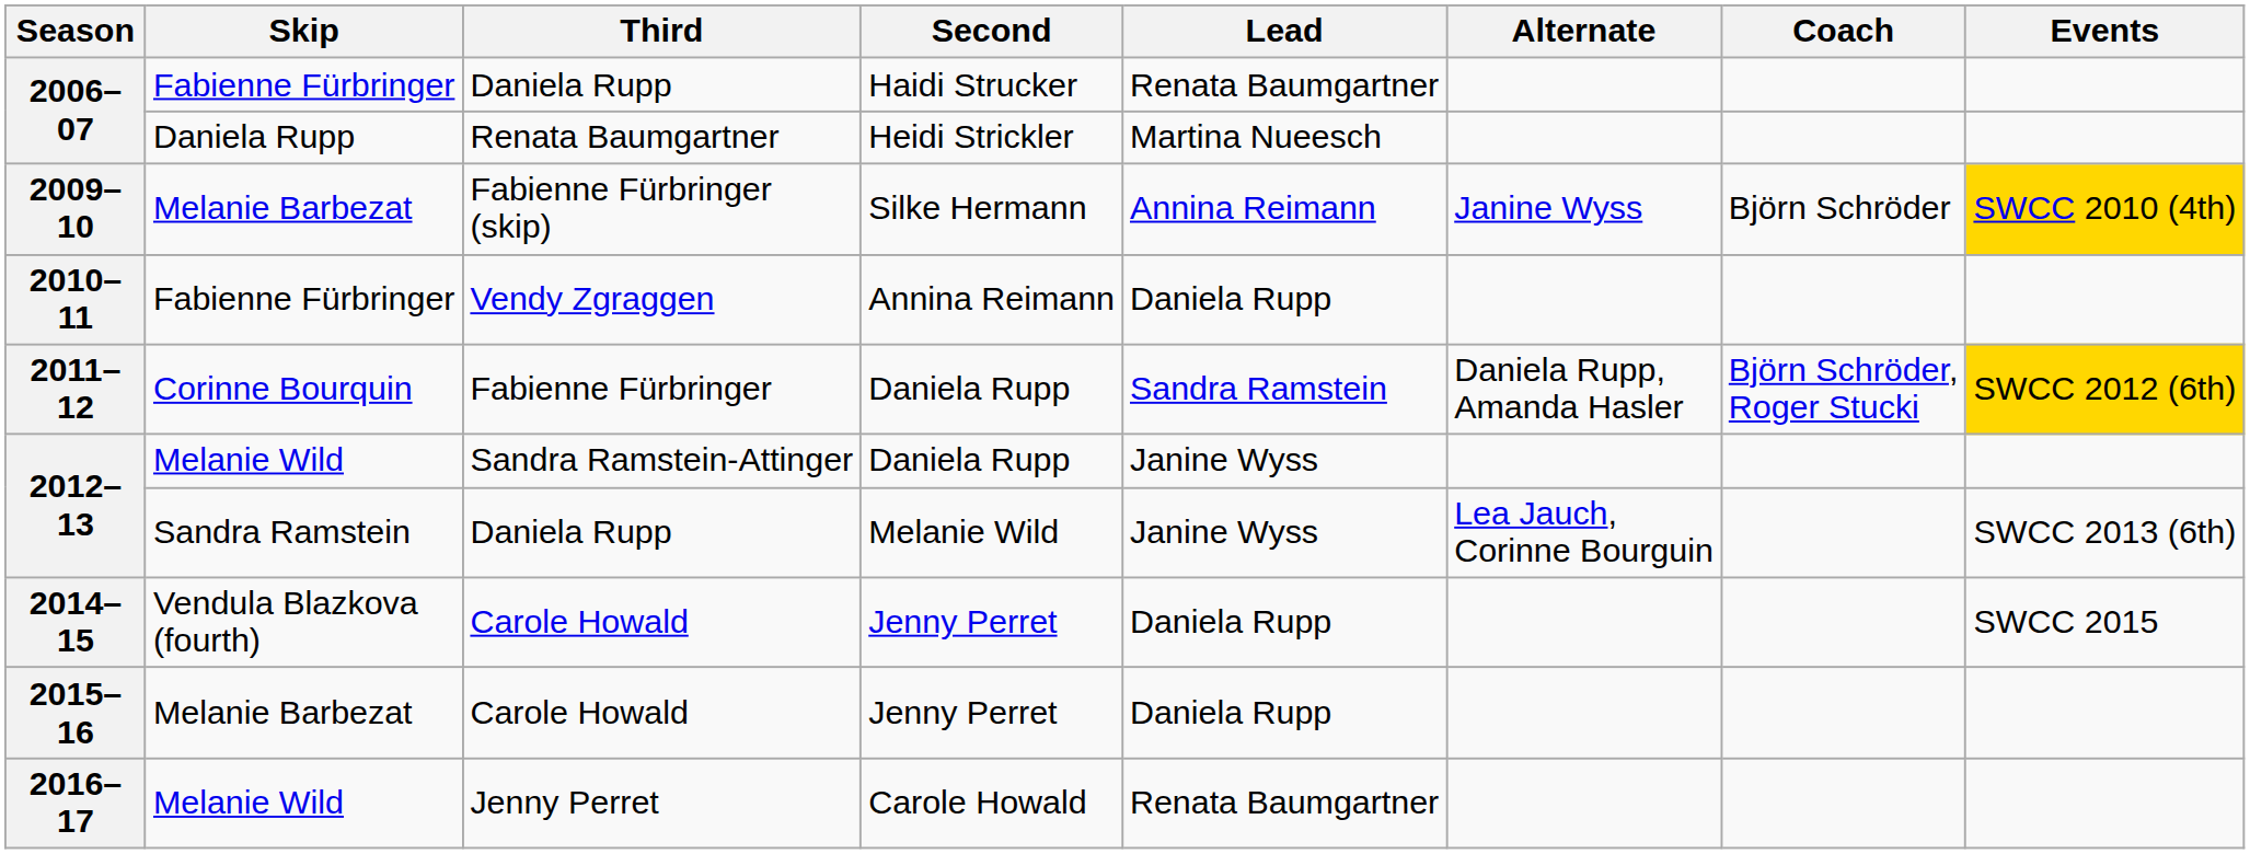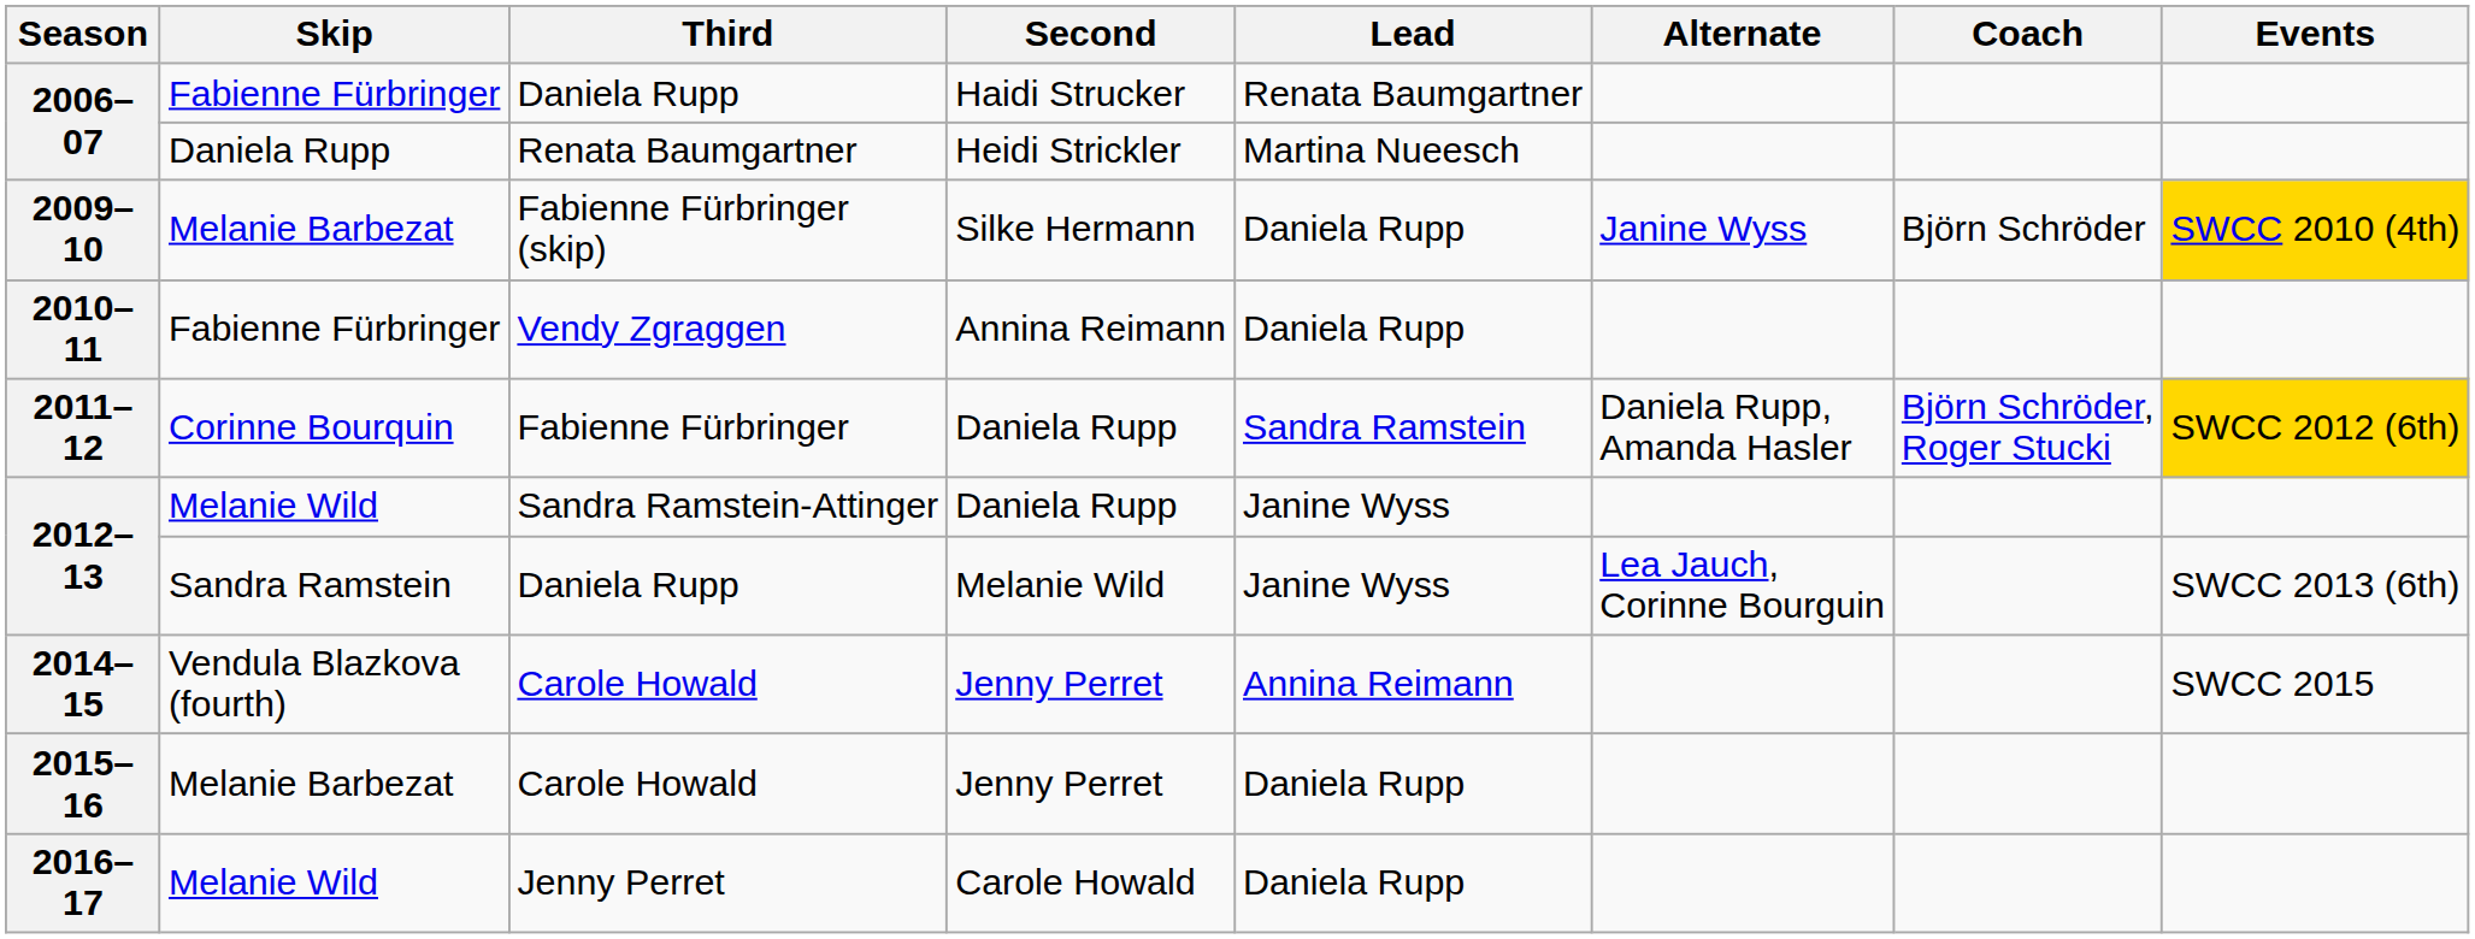 <table class="wikitable">
 <tr>
 <th scope="col" width=60>Season</th>
 <th scope="col">Skip</th>
 <th scope="col">Third</th>
 <th scope="col">Second</th>
 <th scope="col">Lead</th>
 <th scope="col">Alternate</th>
 <th scope="col">Coach</th>
 <th scope="col">Events</th>
 </tr>
 <tr>
 <th scope="row" rowspan=2>2006–07</th>
 <td><a href='#'>Fabienne Fürbringer</a></td>
 <td>Daniela Rupp</td>
 <td>Haidi Strucker</td>
 <td>Renata Baumgartner</td>
 <td></td>
 <td></td>
 <td></td>
 </tr>
 <tr>
 <td>Daniela Rupp</td>
 <td>Renata Baumgartner</td>
 <td>Heidi Strickler</td>
 <td>Martina Nueesch</td>
 <td></td>
 <td></td>
 <td></td>
 </tr>
 <tr>
 <th scope="row">2009–10</th>
 <td><a href='#'>Melanie Barbezat</a></td>
 <td>Fabienne Fürbringer<br>(skip)</td>
 <td>Silke Hermann</td>
-<td><a href='#'>Annina Reimann</a></td>
+<td>Daniela Rupp</td>
 <td><a href='#'>Janine Wyss</a></td>
 <td>Björn Schröder</td>
 <td style="background: gold;"><a href='#'>SWCC</a> 2010 (4th)</td>
 </tr>
 <tr>
 <th scope="row">2010–11</th>
 <td>Fabienne Fürbringer</td>
 <td><a href='#'>Vendy Zgraggen</a></td>
 <td>Annina Reimann</td>
 <td>Daniela Rupp</td>
 <td></td>
 <td></td>
 <td></td>
 </tr>
 <tr>
 <th scope="row">2011–12</th>
 <td><a href='#'>Corinne Bourquin</a></td>
 <td>Fabienne Fürbringer</td>
 <td>Daniela Rupp</td>
 <td><a href='#'>Sandra Ramstein</a></td>
 <td>Daniela Rupp,<br>Amanda Hasler</td>
 <td><a href='#'>Björn Schröder</a>,<br><a href='#'>Roger Stucki</a></td>
 <td style="background: gold;">SWCC 2012 (6th)</td>
 </tr>
 <tr>
 <th scope="row" rowspan=2>2012–13</th>
 <td><a href='#'>Melanie Wild</a></td>
 <td>Sandra Ramstein-Attinger</td>
 <td>Daniela Rupp</td>
 <td>Janine Wyss</td>
 <td></td>
 <td></td>
 <td></td>
 </tr>
 <tr>
 <td>Sandra Ramstein</td>
 <td>Daniela Rupp</td>
 <td>Melanie Wild</td>
 <td>Janine Wyss</td>
 <td><a href='#'>Lea Jauch</a>,<br>Corinne Bourguin</td>
 <td></td>
 <td>SWCC 2013 (6th)</td>
 </tr>
 <tr>
 <th scope="row">2014–15</th>
 <td>Vendula Blazkova<br>(fourth)</td>
 <td><a href='#'>Carole Howald</a></td>
 <td><a href='#'>Jenny Perret</a></td>
-<td>Daniela Rupp</td>
+<td><a href='#'>Annina Reimann</a></td>
 <td></td>
 <td></td>
 <td>SWCC 2015 </td>
 </tr>
 <tr>
 <th scope="row">2015–16</th>
 <td>Melanie Barbezat</td>
 <td>Carole Howald</td>
 <td>Jenny Perret</td>
 <td>Daniela Rupp</td>
 <td></td>
 <td></td>
 <td></td>
 </tr>
 <tr>
 <th scope="row">2016–17</th>
 <td><a href='#'>Melanie Wild</a></td>
 <td>Jenny Perret</td>
 <td>Carole Howald</td>
-<td>Renata Baumgartner</td>
+<td>Daniela Rupp</td>
 <td></td>
 <td></td>
 <td></td>
 </tr>
 </table>
